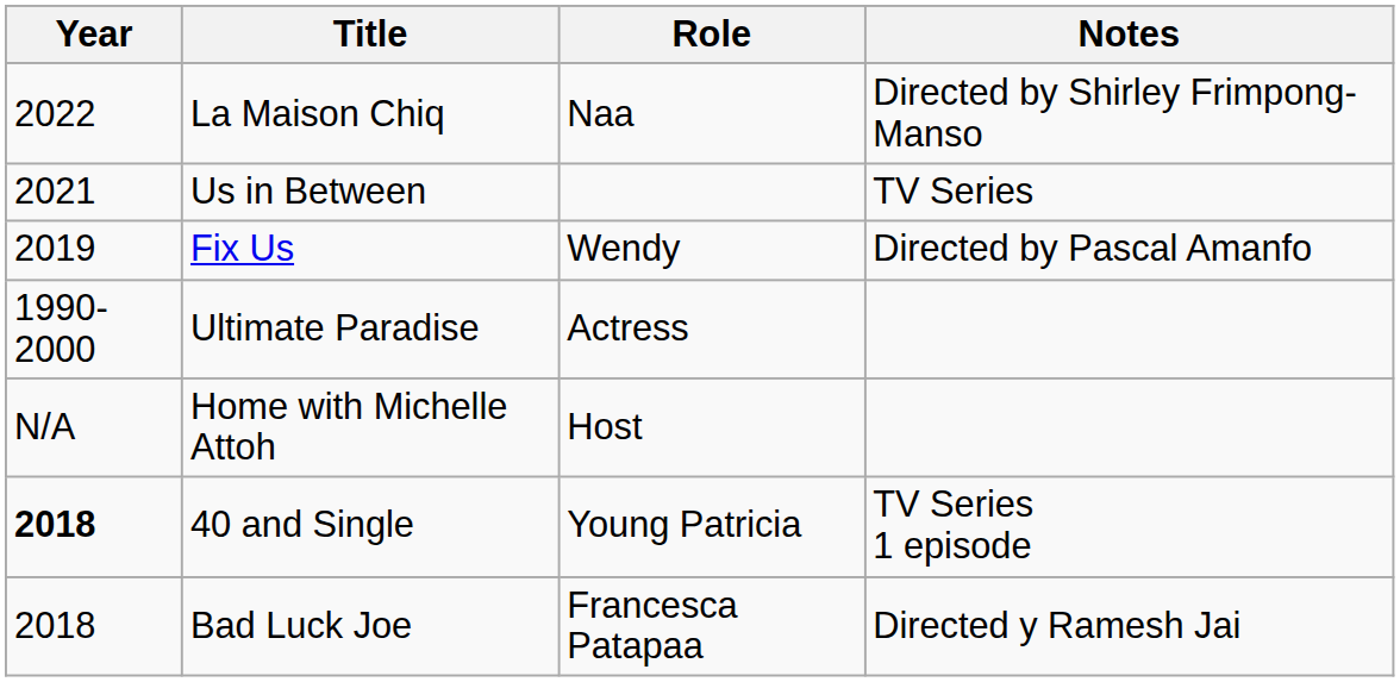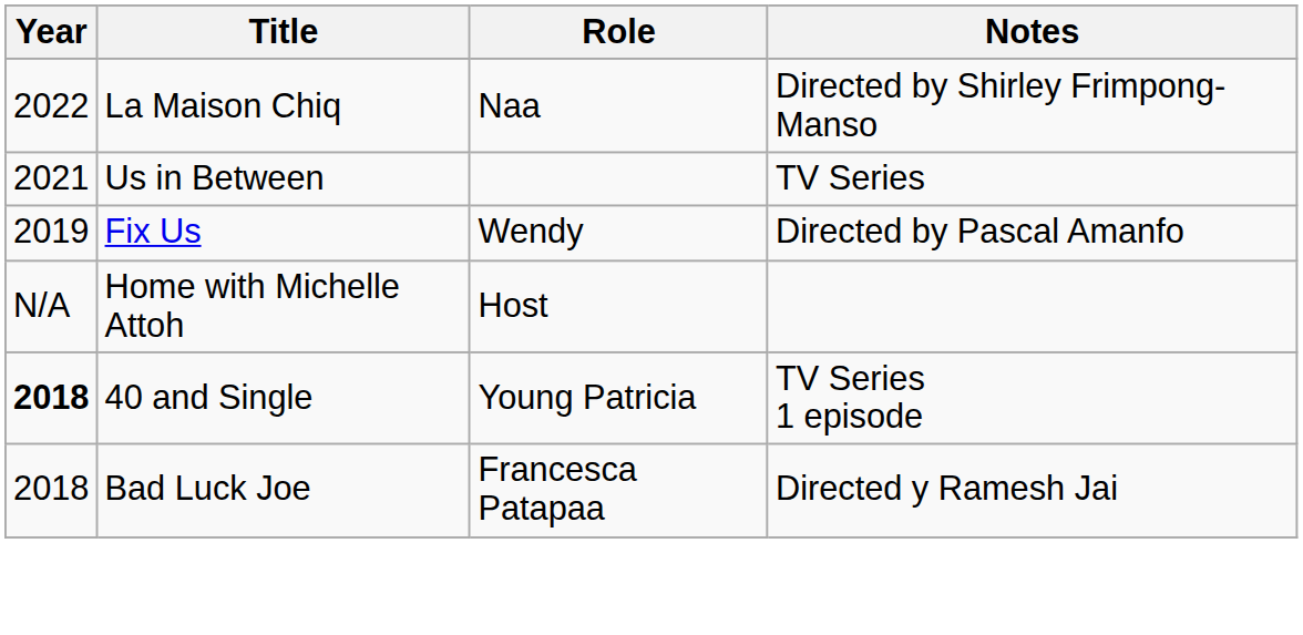 <table class="wikitable sortable">
 <tr>
 <th>Year</th>
 <th>Title</th>
 <th>Role</th>
 <th>Notes</th>
 </tr>
 <tr>
 <td>2022</td>
 <td>La Maison Chiq</td>
 <td>Naa</td>
 <td>Directed by Shirley Frimpong-Manso</td>
 </tr>
 <tr>
 <td>2021</td>
 <td>Us in Between</td>
 <td></td>
 <td>TV Series</td>
 </tr>
 <tr>
 <td>2019</td>
 <td><a href='#'>Fix Us</a></td>
 <td>Wendy</td>
 <td>Directed by Pascal Amanfo</td>
 </tr>
 <tr>
-<td>1990-2000</td>
-<td>Ultimate Paradise</td>
-<td>Actress</td>
-<td></td>
-</tr>
-<tr>
 <td>N/A</td>
 <td>Home with Michelle Attoh</td>
 <td>Host</td>
 <td></td>
 </tr>
 <tr>
 <td><strong>2018</strong></td>
 <td>40 and Single</td>
 <td>Young Patricia</td>
 <td>TV Series<br>1 episode</td>
 </tr>
 <tr>
 <td>2018</td>
 <td>Bad Luck Joe</td>
 <td>Francesca Patapaa</td>
 <td>Directed y Ramesh Jai</td>
 </tr>
 </table>
